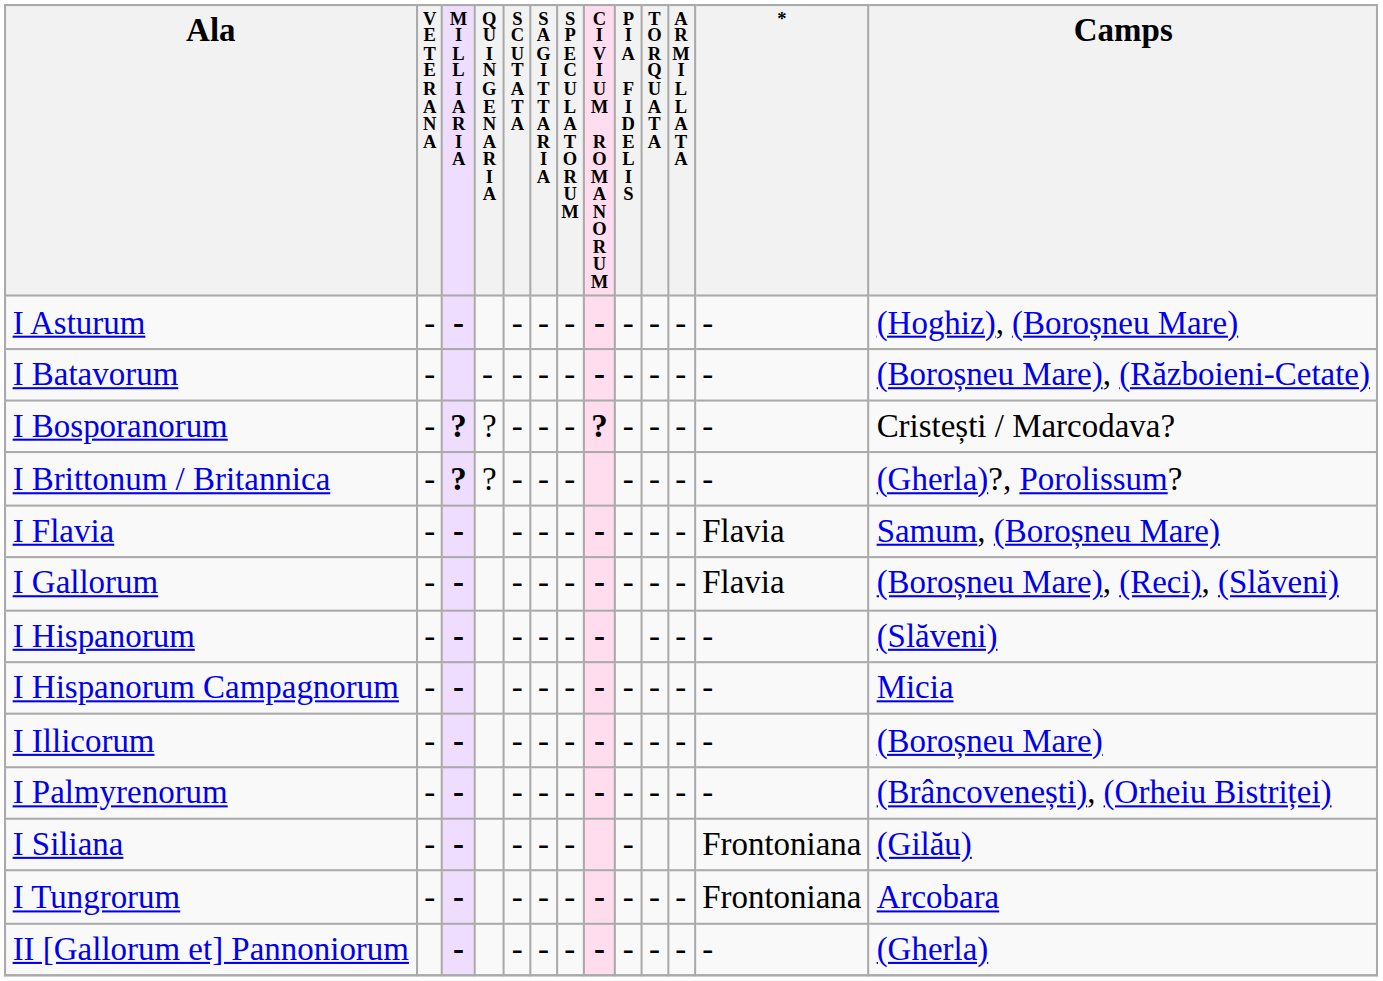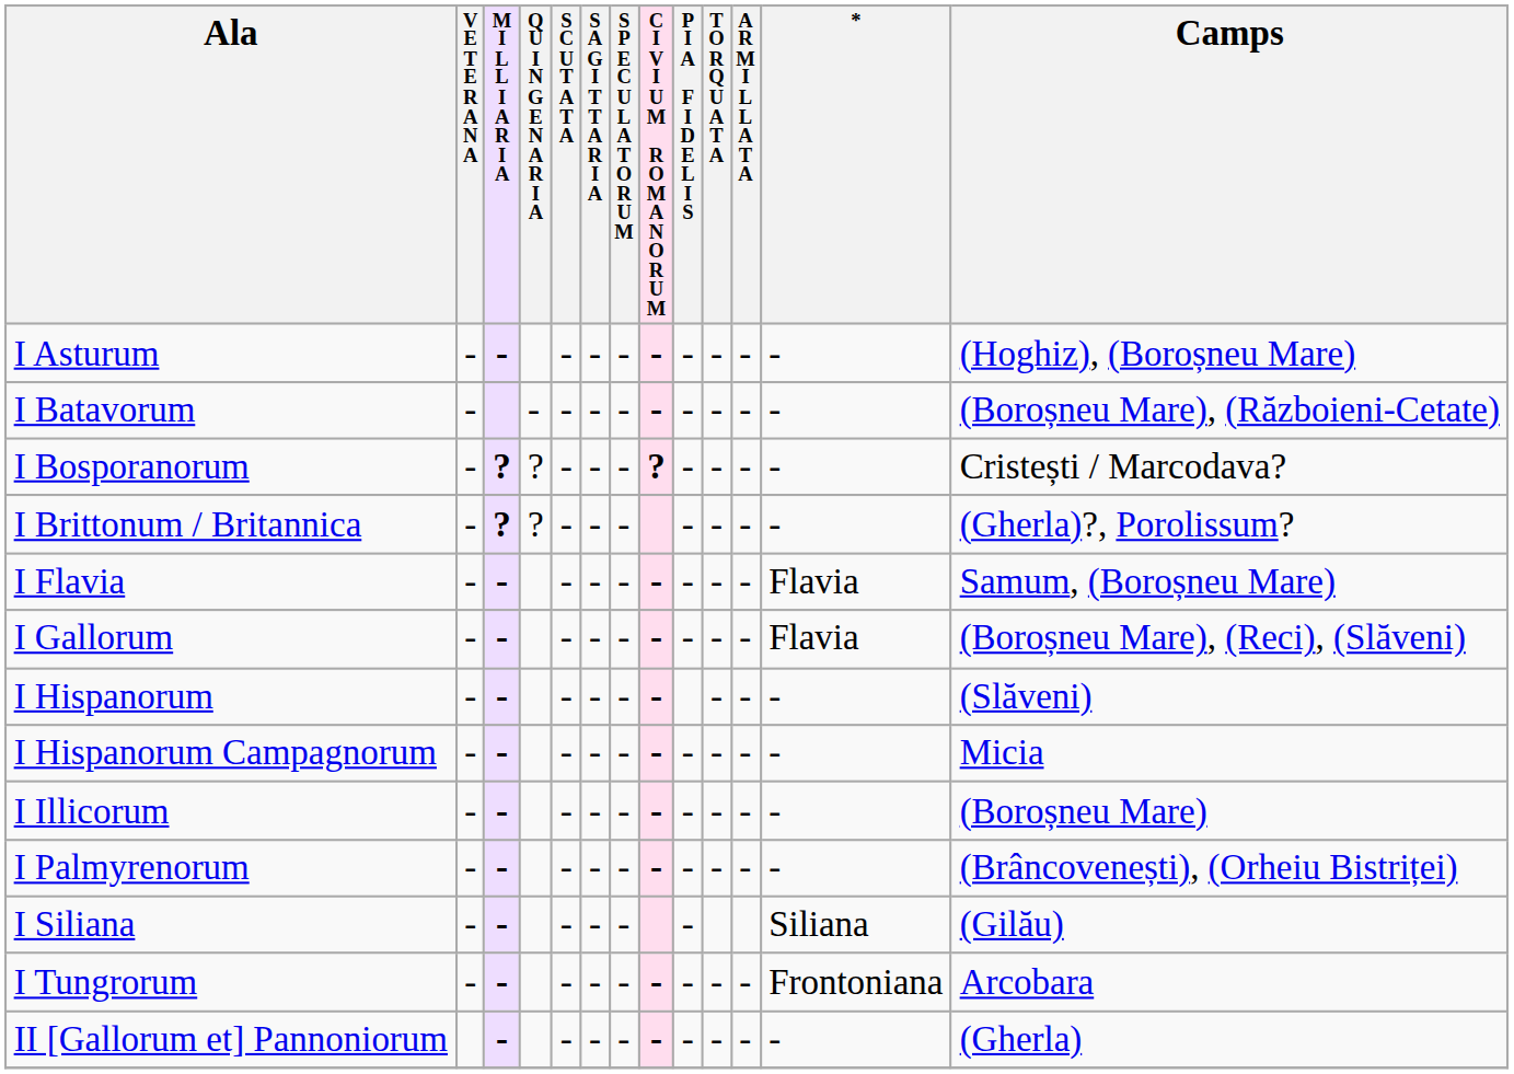 <table class="wikitable sortable">
 <tr style="vertical-align: top;">
 <th>Ala</th>
 <th style="font-size:xx-small; line-height:95%">V<br>E<br>T<br>E<br>R<br>A<br>N<br>A</th>
 <th style="font-size:xx-small; line-height:95%; background-color: #EEDDFF">M<br>I<br>L<br>L<br>I<br>A<br>R<br>I<br>A</th>
 <th style="font-size:xx-small; line-height:95%">Q<br>U<br>I<br>N<br>G<br>E<br>N<br>A<br>R<br>I<br>A</th>
 <th style="font-size:xx-small; line-height:95%">S<br>C<br>U<br>T<br>A<br>T<br>A</th>
 <th style="font-size:xx-small; line-height:95%">S<br>A<br>G<br>I<br>T<br>T<br>A<br>R<br>I<br>A</th>
 <th style="font-size:xx-small; line-height:95%">S<br>P<br>E<br>C<br>U<br>L<br>A<br>T<br>O<br>R<br>U<br>M</th>
 <th style="font-size:xx-small; line-height:95%; background-color: #FFDDEE">C<br>I<br>V<br>I<br>U<br>M<br> <br>R<br>O<br>M<br>A<br>N<br>O<br>R<br>U<br>M</th>
 <th style="font-size:xx-small; line-height:95%">P<br>I<br>A<br> <br>F<br>I<br>D<br>E<br>L<br>I<br>S</th>
 <th style="font-size:xx-small; line-height:95%">T<br>O<br>R<br>Q<br>U<br>A<br>T<br>A</th>
 <th style="font-size:xx-small; line-height:95%">A<br>R<br>M<br>I<br>L<br>L<br>A<br>T<br>A</th>
 <th style="font-size:xx-small; line-height:95%">*</th>
 <th>Camps</th>
 </tr>
 <tr>
 <td><a href='#'>I Asturum</a></td>
 <td>-</td>
 <th style="background-color: #EEDDFF">-</th>
 <td></td>
 <td>-</td>
 <td>-</td>
 <td>-</td>
 <th style="background-color: #FFDDEE">-</th>
 <td>-</td>
 <td>-</td>
 <td>-</td>
 <td>-</td>
 <td><a href='#'>(Hoghiz)</a>, <a href='#'>(Boroșneu Mare)</a></td>
 </tr>
 <tr>
 <td><a href='#'>I Batavorum</a></td>
 <td>-</td>
 <th style="background-color: #EEDDFF"></th>
 <td>-</td>
 <td>-</td>
 <td>-</td>
 <td>-</td>
 <th style="background-color: #FFDDEE">-</th>
 <td>-</td>
 <td>-</td>
 <td>-</td>
 <td>-</td>
 <td><a href='#'>(Boroșneu Mare)</a>, <a href='#'>(Războieni-Cetate)</a></td>
 </tr>
 <tr>
 <td><a href='#'>I Bosporanorum</a></td>
 <td>-</td>
 <th style="background-color: #EEDDFF">?</th>
 <td>?</td>
 <td>-</td>
 <td>-</td>
 <td>-</td>
 <th style="background-color: #FFDDEE">?</th>
 <td>-</td>
 <td>-</td>
 <td>-</td>
 <td>-</td>
 <td>Cristești / Marcodava?</td>
 </tr>
 <tr>
 <td><a href='#'>I Brittonum / Britannica</a></td>
 <td>-</td>
 <th style="background-color: #EEDDFF">?</th>
 <td>?</td>
 <td>-</td>
 <td>-</td>
 <td>-</td>
 <th style="background-color: #FFDDEE"></th>
 <td>-</td>
 <td>-</td>
 <td>-</td>
 <td>-</td>
 <td><a href='#'>(Gherla)</a>?, <a href='#'>Porolissum</a>? </td>
 </tr>
 <tr>
 <td><a href='#'>I Flavia</a></td>
 <td>-</td>
 <th style="background-color: #EEDDFF">-</th>
 <td></td>
 <td>-</td>
 <td>-</td>
 <td>-</td>
 <th style="background-color: #FFDDEE">-</th>
 <td>-</td>
 <td>-</td>
 <td>-</td>
 <td>Flavia</td>
 <td><a href='#'>Samum</a>, <a href='#'>(Boroșneu Mare)</a></td>
 </tr>
 <tr>
 <td><a href='#'>I Gallorum</a></td>
 <td>-</td>
 <th style="background-color: #EEDDFF">-</th>
 <td></td>
 <td>-</td>
 <td>-</td>
 <td>-</td>
 <th style="background-color: #FFDDEE">-</th>
 <td>-</td>
 <td>-</td>
 <td>-</td>
 <td>Flavia</td>
 <td><a href='#'>(Boroșneu Mare)</a>, <a href='#'>(Reci)</a>, <a href='#'>(Slăveni)</a></td>
 </tr>
 <tr>
 <td><a href='#'>I Hispanorum</a></td>
 <td>-</td>
 <th style="background-color: #EEDDFF">-</th>
 <td></td>
 <td>-</td>
 <td>-</td>
 <td>-</td>
 <th style="background-color: #FFDDEE">-</th>
 <td></td>
 <td>-</td>
 <td>-</td>
 <td>-</td>
 <td><a href='#'>(Slăveni)</a></td>
 </tr>
 <tr>
 <td><a href='#'>I Hispanorum Campagnorum</a></td>
 <td>-</td>
 <th style="background-color: #EEDDFF">-</th>
 <td></td>
 <td>-</td>
 <td>-</td>
 <td>-</td>
 <th style="background-color: #FFDDEE">-</th>
 <td>-</td>
 <td>-</td>
 <td>-</td>
 <td>-</td>
 <td><a href='#'>Micia</a></td>
 </tr>
 <tr>
 <td><a href='#'>I Illicorum</a></td>
 <td>-</td>
 <th style="background-color: #EEDDFF">-</th>
 <td></td>
 <td>-</td>
 <td>-</td>
 <td>-</td>
 <th style="background-color: #FFDDEE">-</th>
 <td>-</td>
 <td>-</td>
 <td>-</td>
 <td>-</td>
 <td><a href='#'>(Boroșneu Mare)</a></td>
 </tr>
 <tr>
 <td><a href='#'>I Palmyrenorum</a></td>
 <td>-</td>
 <th style="background-color: #EEDDFF">-</th>
 <td></td>
 <td>-</td>
 <td>-</td>
 <td>-</td>
 <th style="background-color: #FFDDEE">-</th>
 <td>-</td>
 <td>-</td>
 <td>-</td>
 <td>-</td>
 <td><a href='#'>(Brâncovenești)</a>, <a href='#'>(Orheiu Bistriței)</a></td>
 </tr>
 <tr>
 <td><a href='#'>I Siliana</a></td>
 <td>-</td>
 <th style="background-color: #EEDDFF">-</th>
 <td></td>
 <td>-</td>
 <td>-</td>
 <td>-</td>
 <th style="background-color: #FFDDEE"></th>
 <td>-</td>
 <td></td>
 <td></td>
-<td>Frontoniana</td>
+<td>Siliana</td>
 <td><a href='#'>(Gilău)</a></td>
 </tr>
 <tr>
 <td><a href='#'>I Tungrorum</a></td>
 <td>-</td>
 <th style="background-color: #EEDDFF">-</th>
 <td></td>
 <td>-</td>
 <td>-</td>
 <td>-</td>
 <th style="background-color: #FFDDEE">-</th>
 <td>-</td>
 <td>-</td>
 <td>-</td>
 <td>Frontoniana</td>
 <td><a href='#'>Arcobara</a></td>
 </tr>
 <tr>
 <td><a href='#'>II [Gallorum et] Pannoniorum</a><br></td>
 <td></td>
 <th style="background-color: #EEDDFF">-</th>
 <td></td>
 <td>-</td>
 <td>-</td>
 <td>-</td>
 <th style="background-color: #FFDDEE">-</th>
 <td>-</td>
 <td>-</td>
 <td>-</td>
 <td>-</td>
 <td><a href='#'>(Gherla)</a></td>
 </tr>
 <tr>
 </tr>
 </table>
